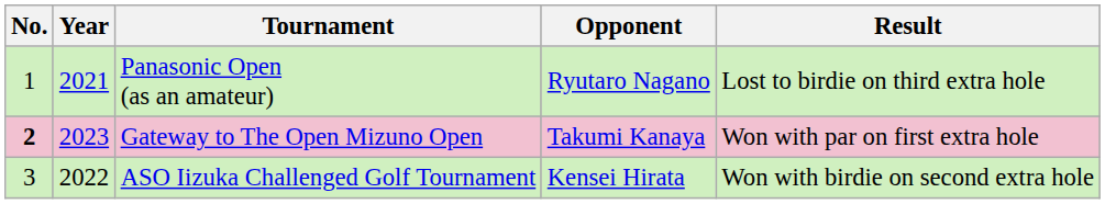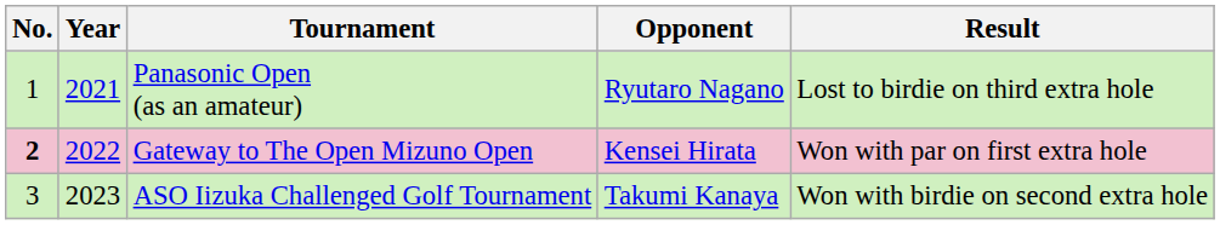 <table class="wikitable" style="font-size:95%;">
 <tr>
 <th>No.</th>
 <th>Year</th>
 <th>Tournament</th>
 <th>Opponent</th>
 <th>Result</th>
 </tr>
 <tr style="background:#D0F0C0;">
 <td align=center>1</td>
 <td><a href='#'>2021</a></td>
 <td><a href='#'>Panasonic Open</a><br>(as an amateur)</td>
 <td> <a href='#'>Ryutaro Nagano</a></td>
 <td>Lost to birdie on third extra hole</td>
 </tr>
 <tr style="background:#F2C1D1;">
 <td align=center><strong>2</strong></td>
-<td><a href='#'>2023</a></td>
+<td><a href='#'>2022</a></td>
 <td><a href='#'>Gateway to The Open Mizuno Open</a></td>
-<td> <a href='#'>Takumi Kanaya</a></td>
+<td> <a href='#'>Kensei Hirata</a></td>
 <td>Won with par on first extra hole</td>
 </tr>
 <tr style="background:#D0F0C0;">
 <td align=center>3</td>
-<td>2022</td>
+<td>2023</td>
 <td><a href='#'>ASO Iizuka Challenged Golf Tournament</a></td>
-<td> <a href='#'>Kensei Hirata</a></td>
+<td> <a href='#'>Takumi Kanaya</a></td>
 <td>Won with birdie on second extra hole</td>
 </tr>
 </table>
